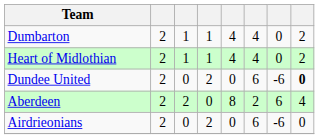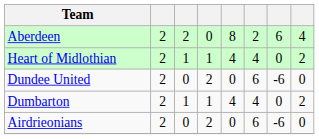 <table class="wikitable" style="text-align:center;">
 <tr>
 <th width=165>Team</th>
 <th width=20></th>
 <th width=20></th>
 <th width=20></th>
 <th width=20></th>
 <th width=20></th>
 <th width=20></th>
 <th width=20></th>
 </tr>
-<tr>
-<td align="left"><a href='#'>Dumbarton</a></td>
+<tr style="background:#cfc;">
+<td align="left"><a href='#'>Aberdeen</a></td>
 <td>2</td>
-<td>1</td>
-<td>1</td>
+<td>2</td>
+<td>0</td>
+<td>8</td>
+<td>2</td>
+<td>6</td>
 <td>4</td>
-<td>4</td>
-<td>0</td>
-<td>2</td>
 </tr>
 <tr style="background:#cfc;">
 <td align="left"><a href='#'>Heart of Midlothian</a></td>
 <td>2</td>
 <td>1</td>
 <td>1</td>
 <td>4</td>
 <td>4</td>
 <td>0</td>
 <td>2</td>
 </tr>
 <tr>
 <td align="left"><a href='#'>Dundee United</a></td>
 <td>2</td>
 <td>0</td>
 <td>2</td>
 <td>0</td>
 <td>6</td>
 <td>-6</td>
-<td><strong>0</strong></td>
+<td>0</td>
 </tr>
-<tr style="background:#cfc;">
-<td align="left"><a href='#'>Aberdeen</a></td>
+<tr>
+<td align="left"><a href='#'>Dumbarton</a></td>
 <td>2</td>
+<td>1</td>
+<td>1</td>
+<td>4</td>
+<td>4</td>
+<td>0</td>
 <td>2</td>
-<td>0</td>
-<td>8</td>
-<td>2</td>
-<td>6</td>
-<td>4</td>
 </tr>
 <tr>
 <td align="left"><a href='#'>Airdrieonians</a></td>
 <td>2</td>
 <td>0</td>
 <td>2</td>
 <td>0</td>
 <td>6</td>
 <td>-6</td>
 <td>0</td>
 </tr>
 <tr>
 </tr>
 </table>
